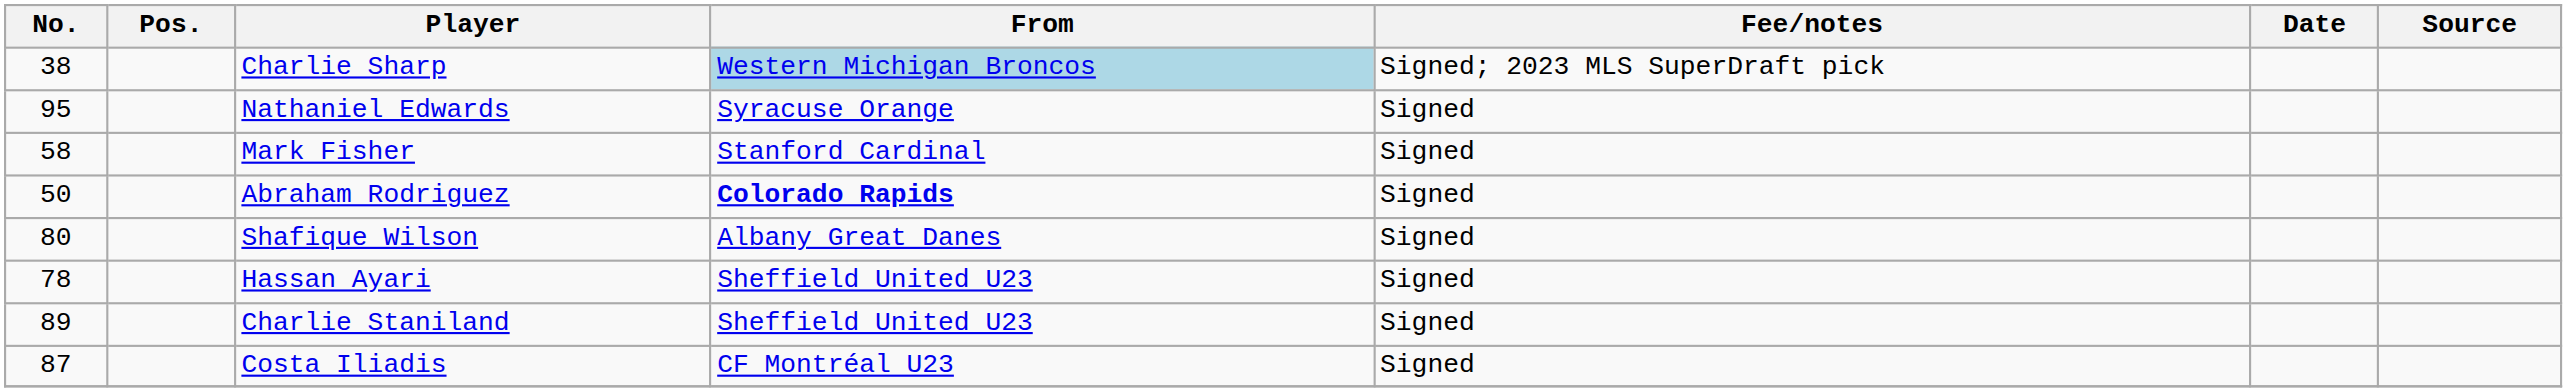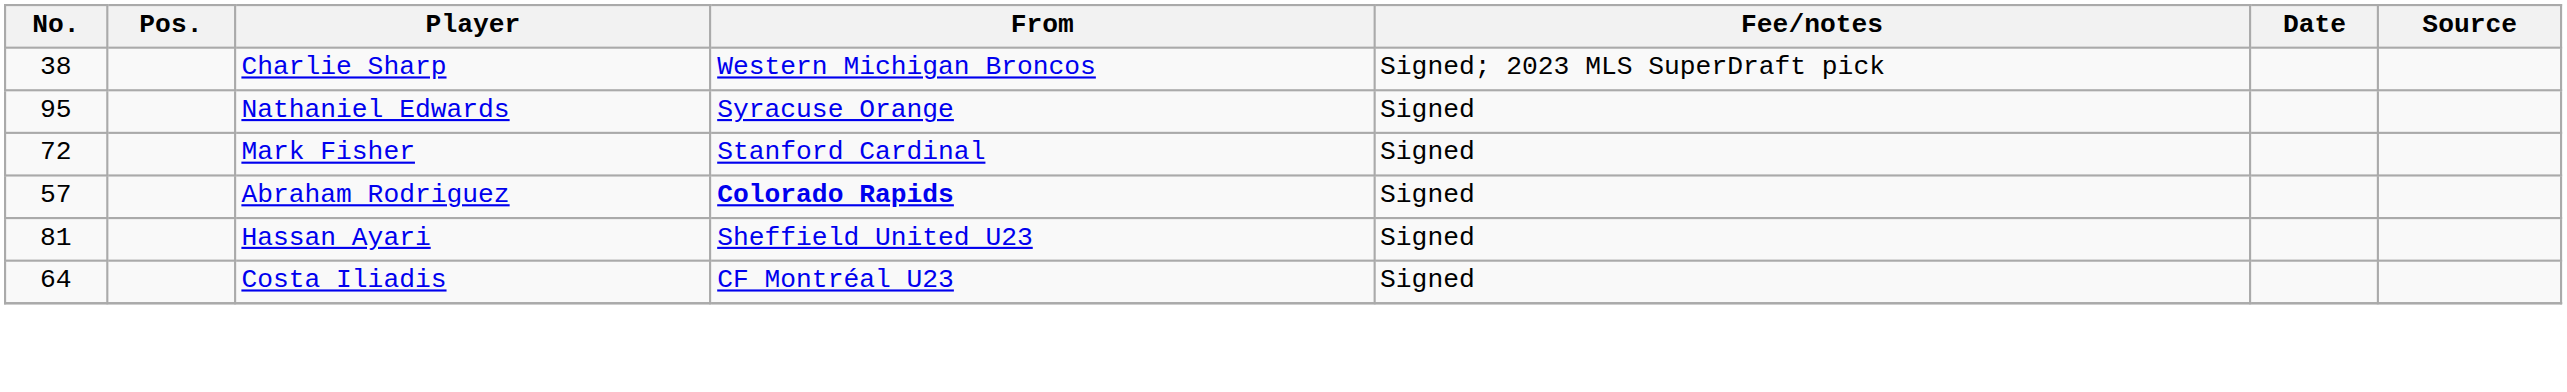 <table class="wikitable sortable" style=" font-size:95%; width:95%; text-align:left;">
 <tr>
 <th>No.</th>
 <th>Pos.</th>
 <th>Player</th>
 <th>From</th>
 <th>Fee/notes</th>
 <th>Date</th>
 <th>Source</th>
 </tr>
 <tr>
 <td align=center>38</td>
 <td align=center></td>
 <td> <a href='#'>Charlie Sharp</a></td>
-<td style="background: lightblue;"> <a href='#'>Western Michigan Broncos</a></td>
+<td> <a href='#'>Western Michigan Broncos</a></td>
 <td>Signed; 2023 MLS SuperDraft pick</td>
 <td></td>
 <td></td>
 </tr>
 <tr>
 <td align=center>95</td>
 <td align=center></td>
 <td> <a href='#'>Nathaniel Edwards</a></td>
 <td> <a href='#'>Syracuse Orange</a></td>
 <td>Signed</td>
 <td></td>
 <td></td>
 </tr>
 <tr>
-<td align=center>58</td>
+<td align=center>72</td>
 <td align=center></td>
 <td> <a href='#'>Mark Fisher</a></td>
 <td> <a href='#'>Stanford Cardinal</a></td>
 <td>Signed</td>
 <td></td>
 <td></td>
 </tr>
 <tr>
-<td align=center>50</td>
+<td align=center>57</td>
 <td align=center></td>
 <td> <a href='#'>Abraham Rodriguez</a></td>
 <td><strong> <a href='#'>Colorado Rapids</a></strong></td>
 <td>Signed</td>
 <td></td>
 <td></td>
 </tr>
 <tr>
-<td align=center>80</td>
-<td align=center></td>
-<td> <a href='#'>Shafique Wilson</a></td>
-<td> <a href='#'>Albany Great Danes</a></td>
-<td>Signed</td>
-<td></td>
-<td></td>
-</tr>
-<tr>
-<td align=center>78</td>
+<td align=center>81</td>
 <td align=center></td>
 <td> <a href='#'>Hassan Ayari</a></td>
 <td> <a href='#'>Sheffield United U23</a></td>
 <td>Signed</td>
 <td></td>
 <td></td>
 </tr>
 <tr>
-<td align=center>89</td>
-<td align=center></td>
-<td> <a href='#'>Charlie Staniland</a></td>
-<td> <a href='#'>Sheffield United U23</a></td>
-<td>Signed</td>
-<td></td>
-<td></td>
-</tr>
-<tr>
-<td align=center>87</td>
+<td align=center>64</td>
 <td align=center></td>
 <td> <a href='#'>Costa Iliadis</a></td>
 <td> <a href='#'>CF Montréal U23</a></td>
 <td>Signed</td>
 <td></td>
 <td></td>
 </tr>
 <tr>
 </tr>
 </table>
